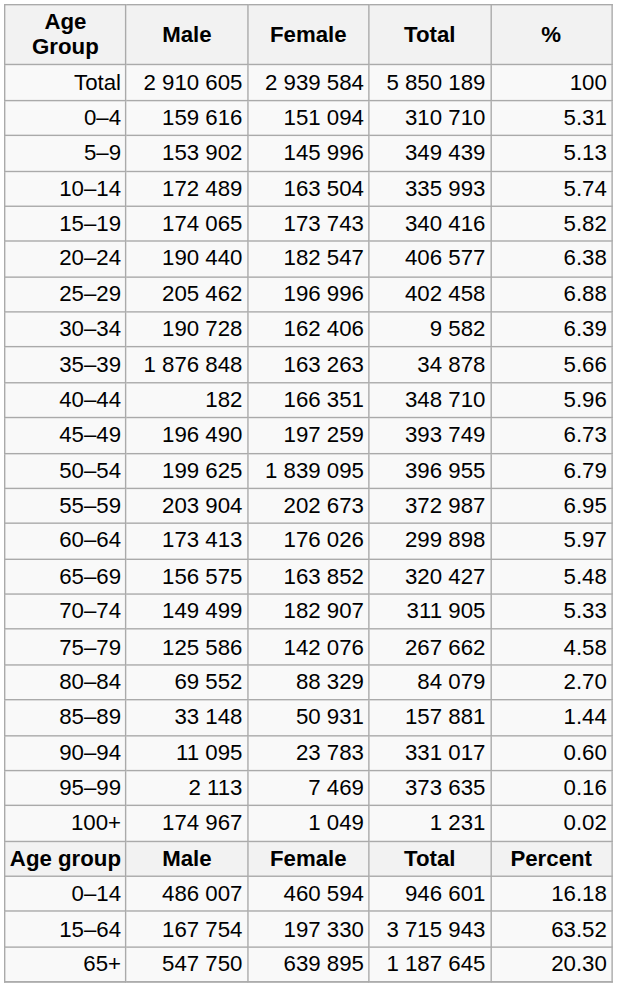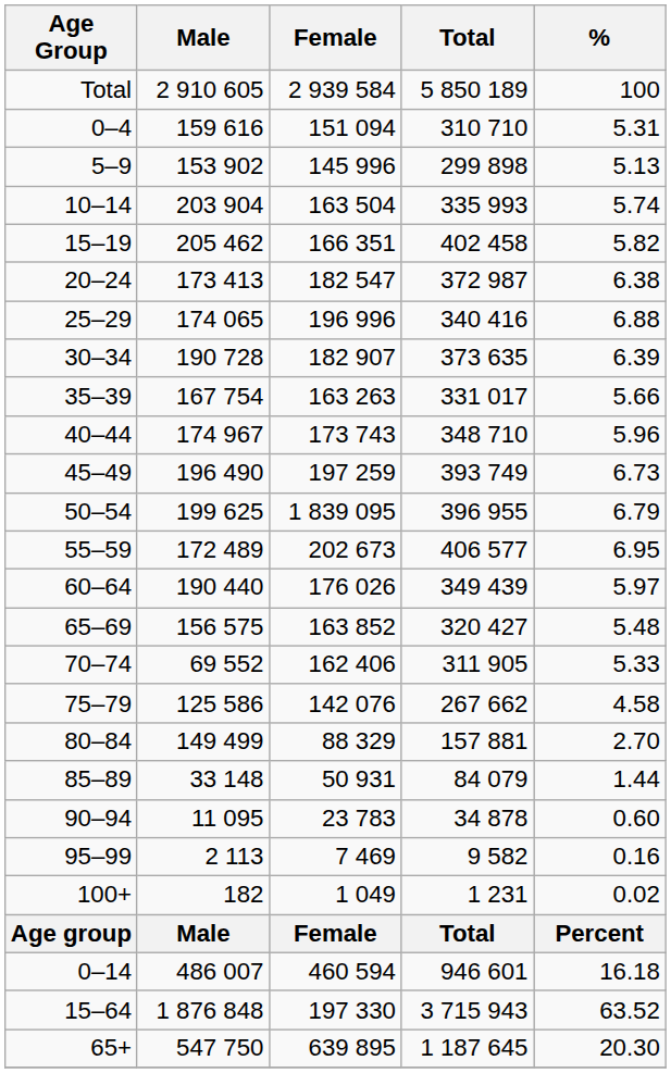 <table class="wikitable">
 <tr>
 <th width="80pt">Age Group</th>
 <th width="80pt">Male</th>
 <th width="80pt">Female</th>
 <th width="80pt">Total</th>
 <th width="80pt">%</th>
 </tr>
 <tr>
 <td align="right">Total</td>
 <td align="right">2 910 605</td>
 <td align="right">2 939 584</td>
 <td align="right">5 850 189</td>
 <td align="right">100</td>
 </tr>
 <tr>
 <td align="right">0–4</td>
 <td align="right">159 616</td>
 <td align="right">151 094</td>
 <td align="right">310 710</td>
 <td align="right">5.31</td>
 </tr>
 <tr>
 <td align="right">5–9</td>
 <td align="right">153 902</td>
 <td align="right">145 996</td>
-<td align="right">349 439</td>
+<td align="right">299 898</td>
 <td align="right">5.13</td>
 </tr>
 <tr>
 <td align="right">10–14</td>
-<td align="right">172 489</td>
+<td align="right">203 904</td>
 <td align="right">163 504</td>
 <td align="right">335 993</td>
 <td align="right">5.74</td>
 </tr>
 <tr>
 <td align="right">15–19</td>
-<td align="right">174 065</td>
-<td align="right">173 743</td>
-<td align="right">340 416</td>
+<td align="right">205 462</td>
+<td align="right">166 351</td>
+<td align="right">402 458</td>
 <td align="right">5.82</td>
 </tr>
 <tr>
 <td align="right">20–24</td>
-<td align="right">190 440</td>
+<td align="right">173 413</td>
 <td align="right">182 547</td>
-<td align="right">406 577</td>
+<td align="right">372 987</td>
 <td align="right">6.38</td>
 </tr>
 <tr>
 <td align="right">25–29</td>
-<td align="right">205 462</td>
+<td align="right">174 065</td>
 <td align="right">196 996</td>
-<td align="right">402 458</td>
+<td align="right">340 416</td>
 <td align="right">6.88</td>
 </tr>
 <tr>
 <td align="right">30–34</td>
 <td align="right">190 728</td>
-<td align="right">162 406</td>
-<td align="right">9 582</td>
+<td align="right">182 907</td>
+<td align="right">373 635</td>
 <td align="right">6.39</td>
 </tr>
 <tr>
 <td align="right">35–39</td>
-<td align="right">1 876 848</td>
+<td align="right">167 754</td>
 <td align="right">163 263</td>
-<td align="right">34 878</td>
+<td align="right">331 017</td>
 <td align="right">5.66</td>
 </tr>
 <tr>
 <td align="right">40–44</td>
-<td align="right">182</td>
-<td align="right">166 351</td>
+<td align="right">174 967</td>
+<td align="right">173 743</td>
 <td align="right">348 710</td>
 <td align="right">5.96</td>
 </tr>
 <tr>
 <td align="right">45–49</td>
 <td align="right">196 490</td>
 <td align="right">197 259</td>
 <td align="right">393 749</td>
 <td align="right">6.73</td>
 </tr>
 <tr>
 <td align="right">50–54</td>
 <td align="right">199 625</td>
 <td align="right">1 839 095</td>
 <td align="right">396 955</td>
 <td align="right">6.79</td>
 </tr>
 <tr>
 <td align="right">55–59</td>
-<td align="right">203 904</td>
+<td align="right">172 489</td>
 <td align="right">202 673</td>
-<td align="right">372 987</td>
+<td align="right">406 577</td>
 <td align="right">6.95</td>
 </tr>
 <tr>
 <td align="right">60–64</td>
-<td align="right">173 413</td>
+<td align="right">190 440</td>
 <td align="right">176 026</td>
-<td align="right">299 898</td>
+<td align="right">349 439</td>
 <td align="right">5.97</td>
 </tr>
 <tr>
 <td align="right">65–69</td>
 <td align="right">156 575</td>
 <td align="right">163 852</td>
 <td align="right">320 427</td>
 <td align="right">5.48</td>
 </tr>
 <tr>
 <td align="right">70–74</td>
-<td align="right">149 499</td>
-<td align="right">182 907</td>
+<td align="right">69 552</td>
+<td align="right">162 406</td>
 <td align="right">311 905</td>
 <td align="right">5.33</td>
 </tr>
 <tr>
 <td align="right">75–79</td>
 <td align="right">125 586</td>
 <td align="right">142 076</td>
 <td align="right">267 662</td>
 <td align="right">4.58</td>
 </tr>
 <tr>
 <td align="right">80–84</td>
-<td align="right">69 552</td>
+<td align="right">149 499</td>
 <td align="right">88 329</td>
-<td align="right">84 079</td>
+<td align="right">157 881</td>
 <td align="right">2.70</td>
 </tr>
 <tr>
 <td align="right">85–89</td>
 <td align="right">33 148</td>
 <td align="right">50 931</td>
-<td align="right">157 881</td>
+<td align="right">84 079</td>
 <td align="right">1.44</td>
 </tr>
 <tr>
 <td align="right">90–94</td>
 <td align="right">11 095</td>
 <td align="right">23 783</td>
-<td align="right">331 017</td>
+<td align="right">34 878</td>
 <td align="right">0.60</td>
 </tr>
 <tr>
 <td align="right">95–99</td>
 <td align="right">2 113</td>
 <td align="right">7 469</td>
-<td align="right">373 635</td>
+<td align="right">9 582</td>
 <td align="right">0.16</td>
 </tr>
 <tr>
 <td align="right">100+</td>
-<td align="right">174 967</td>
+<td align="right">182</td>
 <td align="right">1 049</td>
 <td align="right">1 231</td>
 <td align="right">0.02</td>
 </tr>
 <tr>
 <th width="50">Age group</th>
 <th width="80pt">Male</th>
 <th width="80">Female</th>
 <th width="80">Total</th>
 <th width="50">Percent</th>
 </tr>
 <tr>
 <td align="right">0–14</td>
 <td align="right">486 007</td>
 <td align="right">460 594</td>
 <td align="right">946 601</td>
 <td align="right">16.18</td>
 </tr>
 <tr>
 <td align="right">15–64</td>
-<td align="right">167 754</td>
+<td align="right">1 876 848</td>
 <td align="right">197 330</td>
 <td align="right">3 715 943</td>
 <td align="right">63.52</td>
 </tr>
 <tr>
 <td align="right">65+</td>
 <td align="right">547 750</td>
 <td align="right">639 895</td>
 <td align="right">1 187 645</td>
 <td align="right">20.30</td>
 </tr>
 <tr>
 </tr>
 </table>
